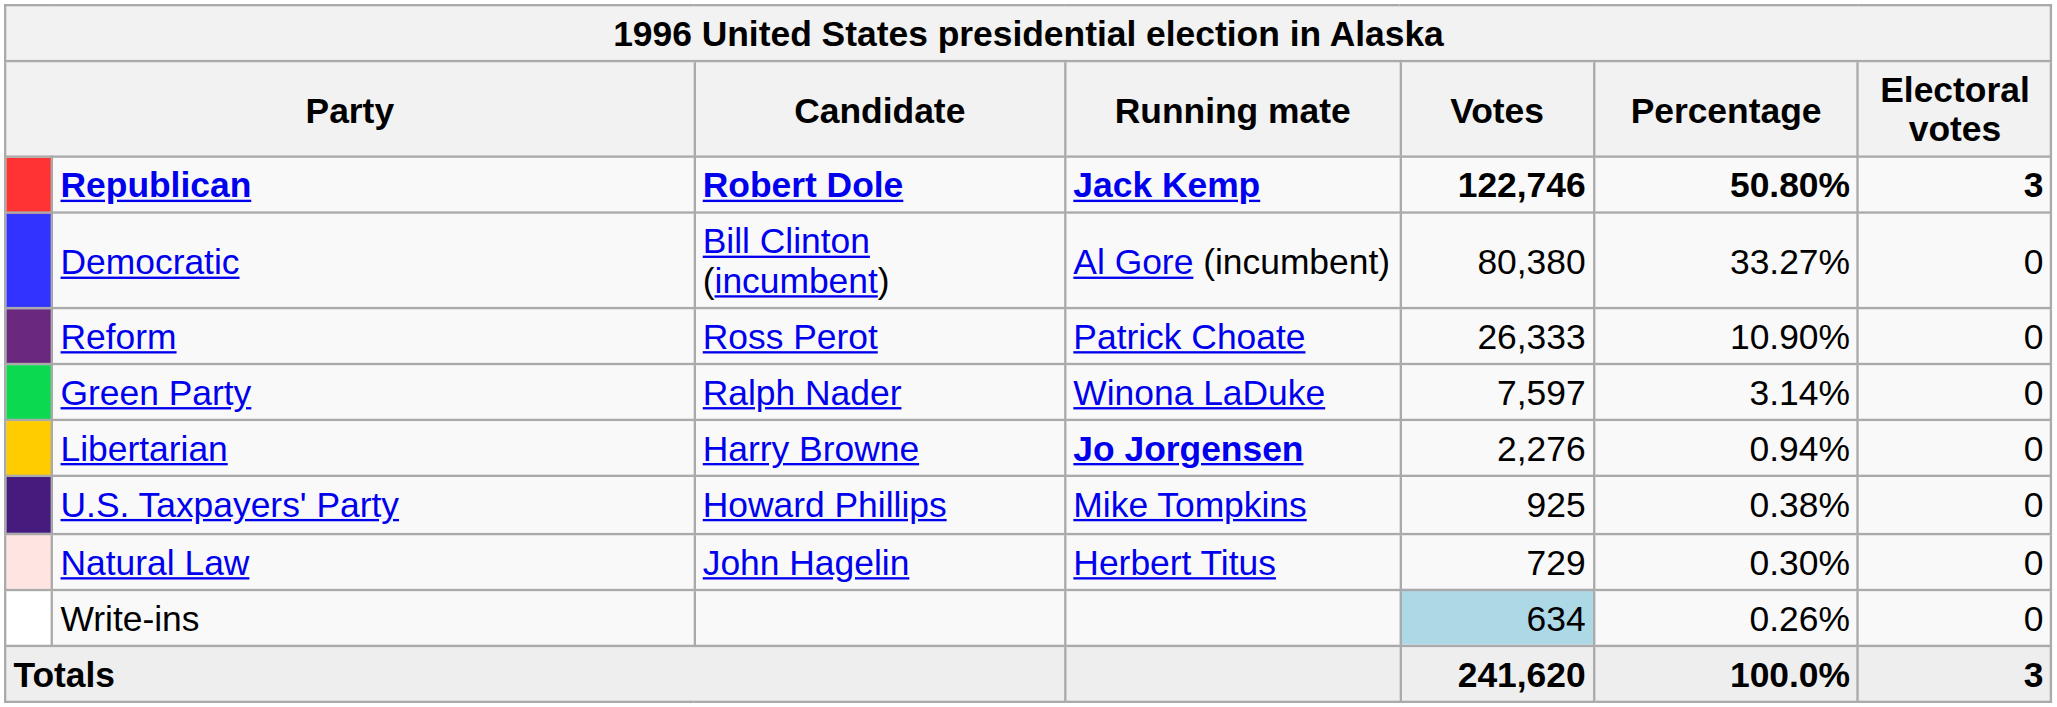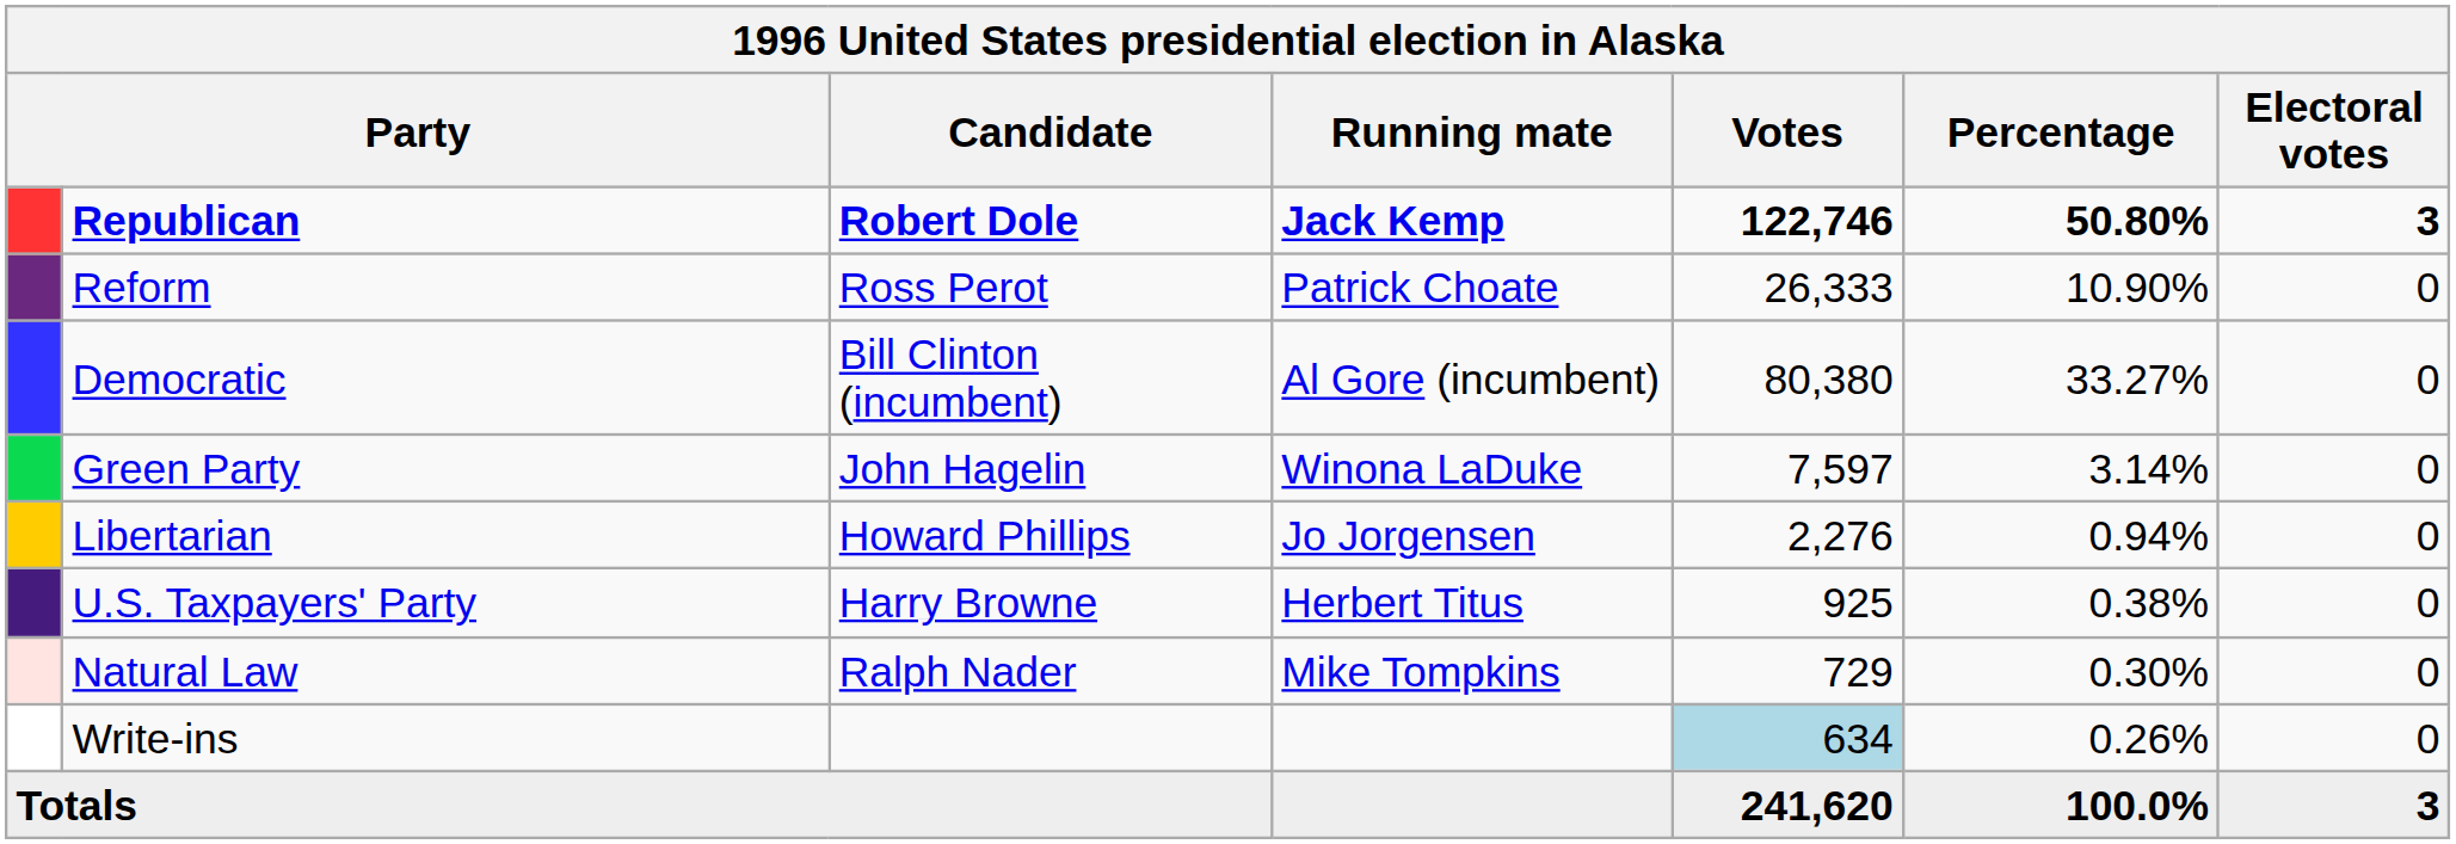 <table class="wikitable" style="font-size: 95%;">
 <tr>
 <th colspan="7">1996 United States presidential election in Alaska</th>
 </tr>
 <tr>
 <th colspan="2" style="width: 19em">Party</th>
 <th style="width: 10em">Candidate</th>
 <th style="width: 9em">Running mate</th>
 <th style="width: 5em">Votes</th>
 <th style="width: 7em">Percentage</th>
 <th style="width: 5em">Electoral votes</th>
 </tr>
 <tr>
 <th style="background-color:#FF3333; width: 3px"></th>
 <td style="width: 130px"><strong><a href='#'>Republican</a></strong></td>
 <td><strong><a href='#'>Robert Dole</a></strong></td>
 <td><strong><a href='#'>Jack Kemp</a></strong></td>
 <td align="right"><strong>122,746</strong></td>
 <td align="right"><strong>50.80%</strong></td>
 <td align="right"><strong>3</strong></td>
 </tr>
 <tr>
+<th style="background-color:#6A287E; width: 3px"></th>
+<td style="width: 130px"><a href='#'>Reform</a></td>
+<td><a href='#'>Ross Perot</a></td>
+<td><a href='#'>Patrick Choate</a></td>
+<td align="right">26,333</td>
+<td align="right">10.90%</td>
+<td align="right">0</td>
+</tr>
+<tr>
 <th style="background-color:#3333FF; width: 3px"></th>
 <td style="width: 130px"><a href='#'>Democratic</a></td>
 <td><a href='#'>Bill Clinton</a> (<a href='#'>incumbent</a>)</td>
 <td><a href='#'>Al Gore</a> (incumbent)</td>
 <td align="right">80,380</td>
 <td align="right">33.27%</td>
 <td align="right">0</td>
 </tr>
 <tr>
-<th style="background-color:#6A287E; width: 3px"></th>
-<td style="width: 130px"><a href='#'>Reform</a></td>
-<td><a href='#'>Ross Perot</a></td>
-<td><a href='#'>Patrick Choate</a></td>
-<td align="right">26,333</td>
-<td align="right">10.90%</td>
-<td align="right">0</td>
-</tr>
-<tr>
 <th style="background-color:#0BDA51; width: 3px"></th>
 <td style="width: 130px"><a href='#'>Green Party</a></td>
-<td><a href='#'>Ralph Nader</a></td>
+<td><a href='#'>John Hagelin</a></td>
 <td><a href='#'>Winona LaDuke</a></td>
 <td align="right">7,597</td>
 <td align="right">3.14%</td>
 <td align="right">0</td>
 </tr>
 <tr>
 <th style="background-color:#FFCC00; width: 3px"></th>
 <td style="width: 130px"><a href='#'>Libertarian</a></td>
-<td><a href='#'>Harry Browne</a></td>
-<td><strong><a href='#'>Jo Jorgensen</a></strong></td>
+<td><a href='#'>Howard Phillips</a></td>
+<td><a href='#'>Jo Jorgensen</a></td>
 <td align="right">2,276</td>
 <td align="right">0.94%</td>
 <td align="right">0</td>
 </tr>
 <tr>
 <th style="background-color:#461B7E; width: 3px"></th>
 <td style="width: 130px"><a href='#'>U.S. Taxpayers' Party</a></td>
-<td><a href='#'>Howard Phillips</a></td>
-<td><a href='#'>Mike Tompkins</a></td>
+<td><a href='#'>Harry Browne</a></td>
+<td><a href='#'>Herbert Titus</a></td>
 <td align="right">925</td>
 <td align="right">0.38%</td>
 <td align="right">0</td>
 </tr>
 <tr>
 <th style="background-color:#ffe4e1; width: 3px"></th>
 <td style="width: 130px"><a href='#'>Natural Law</a></td>
-<td><a href='#'>John Hagelin</a></td>
-<td><a href='#'>Herbert Titus</a></td>
+<td><a href='#'>Ralph Nader</a></td>
+<td><a href='#'>Mike Tompkins</a></td>
 <td align="right">729</td>
 <td align="right">0.30%</td>
 <td align="right">0</td>
 </tr>
 <tr>
 <th style="background-color:#FFFFFF; width: 3px"></th>
 <td style="width: 130px">Write-ins</td>
 <td></td>
 <td></td>
 <td align="right" style="background: lightblue;">634</td>
 <td align="right">0.26%</td>
 <td align="right">0</td>
 </tr>
 <tr bgcolor="#EEEEEE">
 <td colspan="3" align="left"><strong>Totals</strong></td>
 <td></td>
 <td align="right"><strong>241,620</strong></td>
 <td align="right"><strong>100.0%</strong></td>
 <td align="right"><strong>3</strong></td>
 </tr>
 </table>
